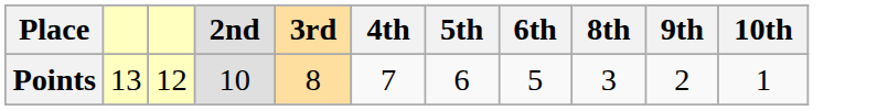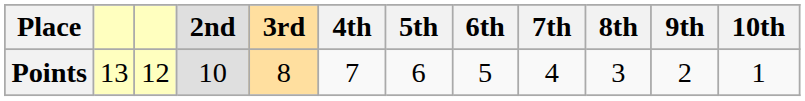 <table class="wikitable" style="font-size: 100%; text-align:center">
 <tr>
 <th>Place</th>
 <th style="background-color:#ffffbf">  </th>
 <th style="background-color:#ffffbf">  </th>
 <th style="background-color:#dfdfdf"> 2nd </th>
 <th style="background-color:#ffdf9f"> 3rd </th>
 <th> 4th </th>
 <th> 5th </th>
 <th> 6th </th>
+<th> 7th </th>
 <th> 8th </th>
 <th> 9th </th>
 <th> 10th </th>
 </tr>
 <tr>
 <th>Points</th>
 <td style="background-color:#ffffbf">13</td>
 <td style="background-color:#ffffbf">12</td>
 <td style="background-color:#dfdfdf">10</td>
 <td style="background-color:#ffdf9f">8</td>
 <td>7</td>
 <td>6</td>
 <td>5</td>
+<td>4</td>
 <td>3</td>
 <td>2</td>
 <td>1</td>
 </tr>
 </table>
